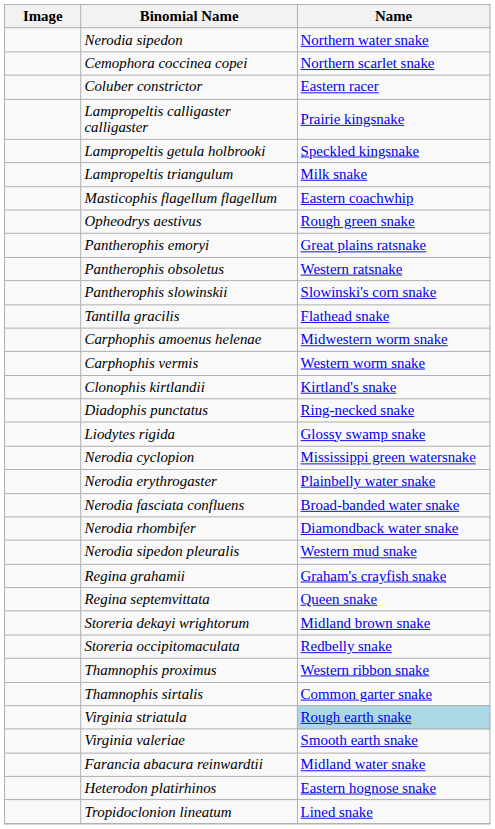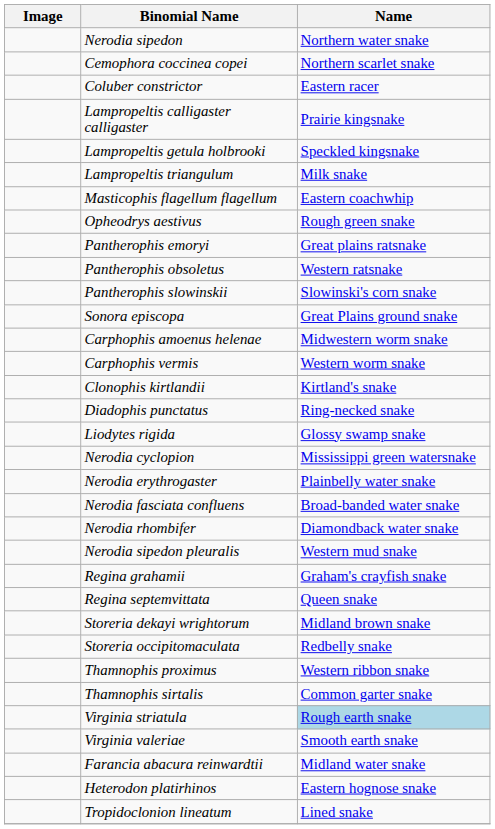 <table class="wikitable">
 <tr>
 <th width="75">Image</th>
 <th width="225">Binomial Name</th>
 <th width="200">Name</th>
 </tr>
 <tr>
 <td></td>
 <td><em>Nerodia sipedon</em></td>
 <td><a href='#'>Northern water snake</a></td>
 </tr>
 <tr>
 <td></td>
 <td><em>Cemophora coccinea copei</em></td>
 <td><a href='#'>Northern scarlet snake</a></td>
 </tr>
 <tr>
 <td></td>
 <td><em>Coluber constrictor</em></td>
 <td><a href='#'>Eastern racer</a></td>
 </tr>
 <tr>
 <td></td>
 <td><em>Lampropeltis calligaster calligaster</em></td>
 <td><a href='#'>Prairie kingsnake</a></td>
 </tr>
 <tr>
 <td></td>
 <td><em>Lampropeltis getula holbrooki</em></td>
 <td><a href='#'>Speckled kingsnake</a></td>
 </tr>
 <tr>
 <td></td>
 <td><em>Lampropeltis triangulum</em></td>
 <td><a href='#'>Milk snake</a></td>
 </tr>
 <tr>
 <td></td>
 <td><em>Masticophis flagellum flagellum</em></td>
 <td><a href='#'>Eastern coachwhip</a></td>
 </tr>
 <tr>
 <td></td>
 <td><em>Opheodrys aestivus</em></td>
 <td><a href='#'>Rough green snake</a></td>
 </tr>
 <tr>
 <td></td>
 <td><em>Pantherophis emoryi</em></td>
 <td><a href='#'>Great plains ratsnake</a></td>
 </tr>
 <tr>
 <td></td>
 <td><em>Pantherophis obsoletus</em></td>
 <td><a href='#'>Western ratsnake</a></td>
 </tr>
 <tr>
 <td></td>
 <td><em>Pantherophis slowinskii</em></td>
 <td><a href='#'>Slowinski's corn snake</a></td>
 </tr>
 <tr>
 <td></td>
-<td><em>Tantilla gracilis</em></td>
-<td><a href='#'>Flathead snake</a></td>
+<td><em>Sonora episcopa</em></td>
+<td><a href='#'>Great Plains ground snake</a></td>
 </tr>
 <tr>
 <td></td>
 <td><em>Carphophis amoenus helenae</em></td>
 <td><a href='#'>Midwestern worm snake</a></td>
 </tr>
 <tr>
 <td></td>
 <td><em>Carphophis vermis</em></td>
 <td><a href='#'>Western worm snake</a></td>
 </tr>
 <tr>
 <td></td>
 <td><em>Clonophis kirtlandii</em></td>
 <td><a href='#'>Kirtland's snake</a></td>
 </tr>
 <tr>
 <td></td>
 <td><em>Diadophis punctatus</em></td>
 <td><a href='#'>Ring-necked snake</a></td>
 </tr>
 <tr>
 <td></td>
 <td><em>Liodytes rigida</em></td>
 <td><a href='#'>Glossy swamp snake</a></td>
 </tr>
 <tr>
 <td></td>
 <td><em>Nerodia cyclopion</em></td>
 <td><a href='#'>Mississippi green watersnake</a></td>
 </tr>
 <tr>
 <td></td>
 <td><em>Nerodia erythrogaster</em></td>
 <td><a href='#'>Plainbelly water snake</a></td>
 </tr>
 <tr>
 <td></td>
 <td><em>Nerodia fasciata confluens</em></td>
 <td><a href='#'>Broad-banded water snake</a></td>
 </tr>
 <tr>
 <td></td>
 <td><em>Nerodia rhombifer</em></td>
 <td><a href='#'>Diamondback water snake</a></td>
 </tr>
 <tr>
 <td></td>
 <td><em>Nerodia sipedon pleuralis</em></td>
 <td><a href='#'>Western mud snake</a></td>
 </tr>
 <tr>
 <td></td>
 <td><em>Regina grahamii</em></td>
 <td><a href='#'>Graham's crayfish snake</a></td>
 </tr>
 <tr>
 <td></td>
 <td><em>Regina septemvittata</em></td>
 <td><a href='#'>Queen snake</a></td>
 </tr>
 <tr>
 <td></td>
 <td><em>Storeria dekayi wrightorum</em></td>
 <td><a href='#'>Midland brown snake</a></td>
 </tr>
 <tr>
 <td></td>
 <td><em>Storeria occipitomaculata</em></td>
 <td><a href='#'>Redbelly snake</a></td>
 </tr>
 <tr>
 <td></td>
 <td><em>Thamnophis proximus</em></td>
 <td><a href='#'>Western ribbon snake</a></td>
 </tr>
 <tr>
 <td></td>
 <td><em>Thamnophis sirtalis</em></td>
 <td><a href='#'>Common garter snake</a></td>
 </tr>
 <tr>
 <td></td>
 <td><em>Virginia striatula</em></td>
 <td style="background: lightblue;"><a href='#'>Rough earth snake</a></td>
 </tr>
 <tr>
 <td></td>
 <td><em>Virginia valeriae</em></td>
 <td><a href='#'>Smooth earth snake</a></td>
 </tr>
 <tr>
 <td></td>
 <td><em>Farancia abacura reinwardtii</em></td>
 <td><a href='#'>Midland water snake</a></td>
 </tr>
 <tr>
 <td></td>
 <td><em>Heterodon platirhinos</em></td>
 <td><a href='#'>Eastern hognose snake</a></td>
 </tr>
 <tr>
 <td></td>
 <td><em>Tropidoclonion lineatum</em></td>
 <td><a href='#'>Lined snake</a></td>
 </tr>
 <tr>
 </tr>
 </table>
